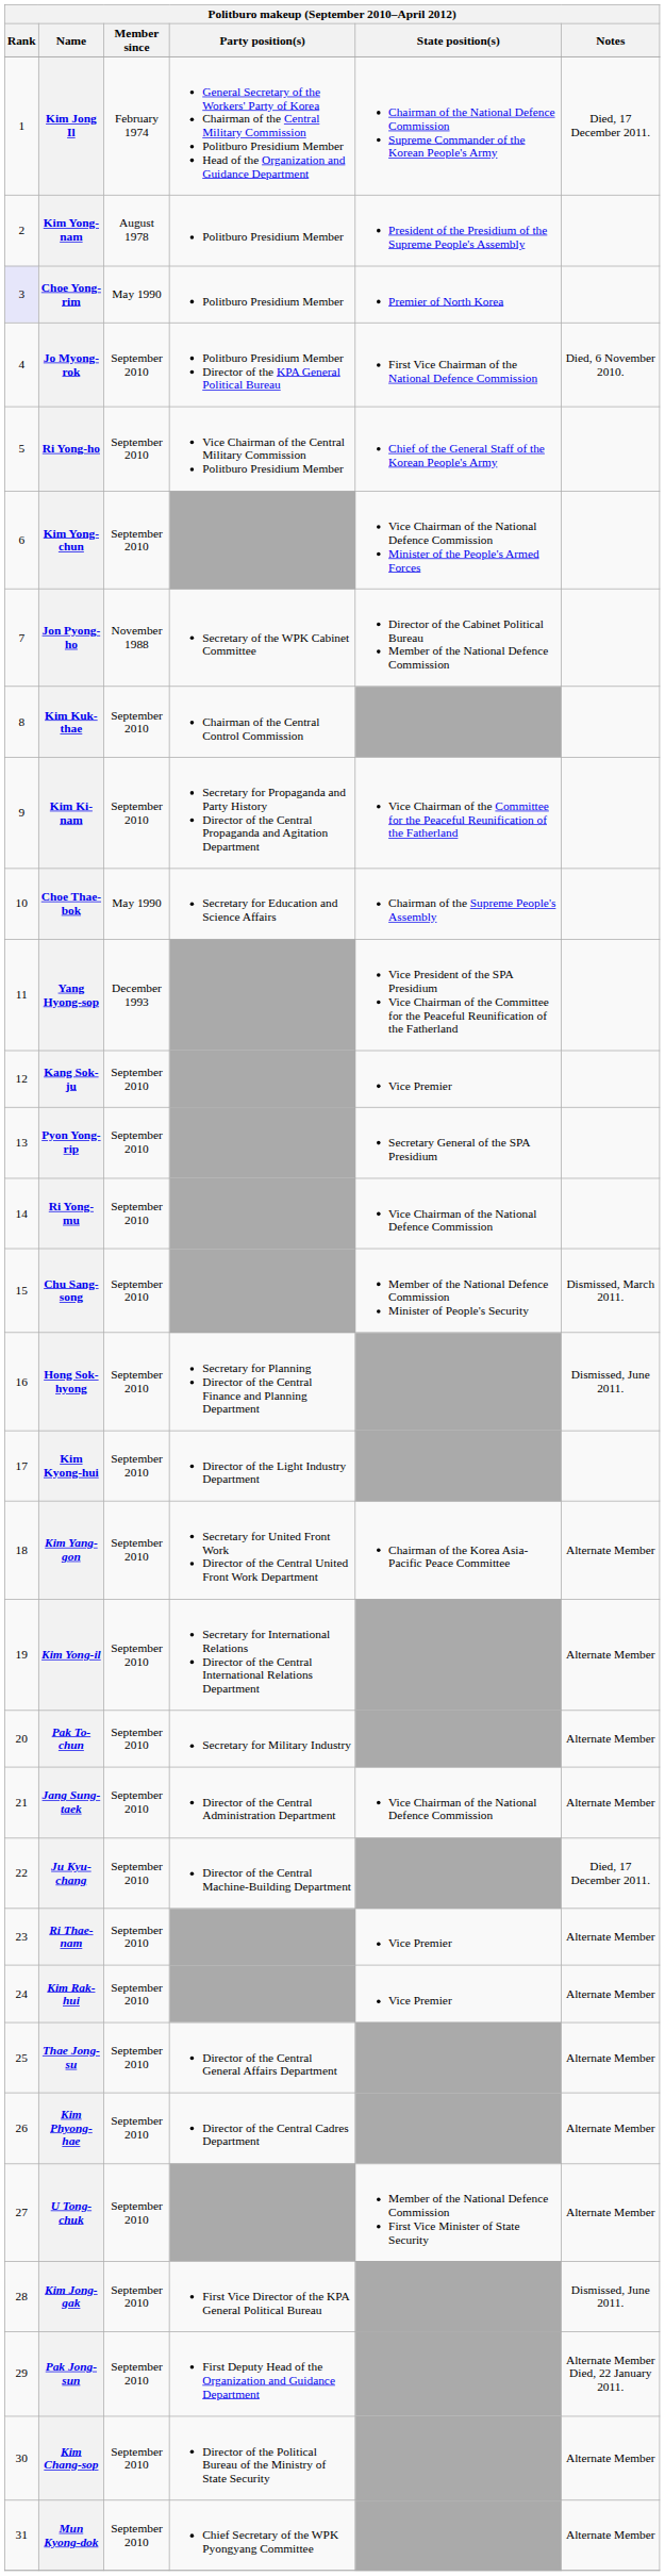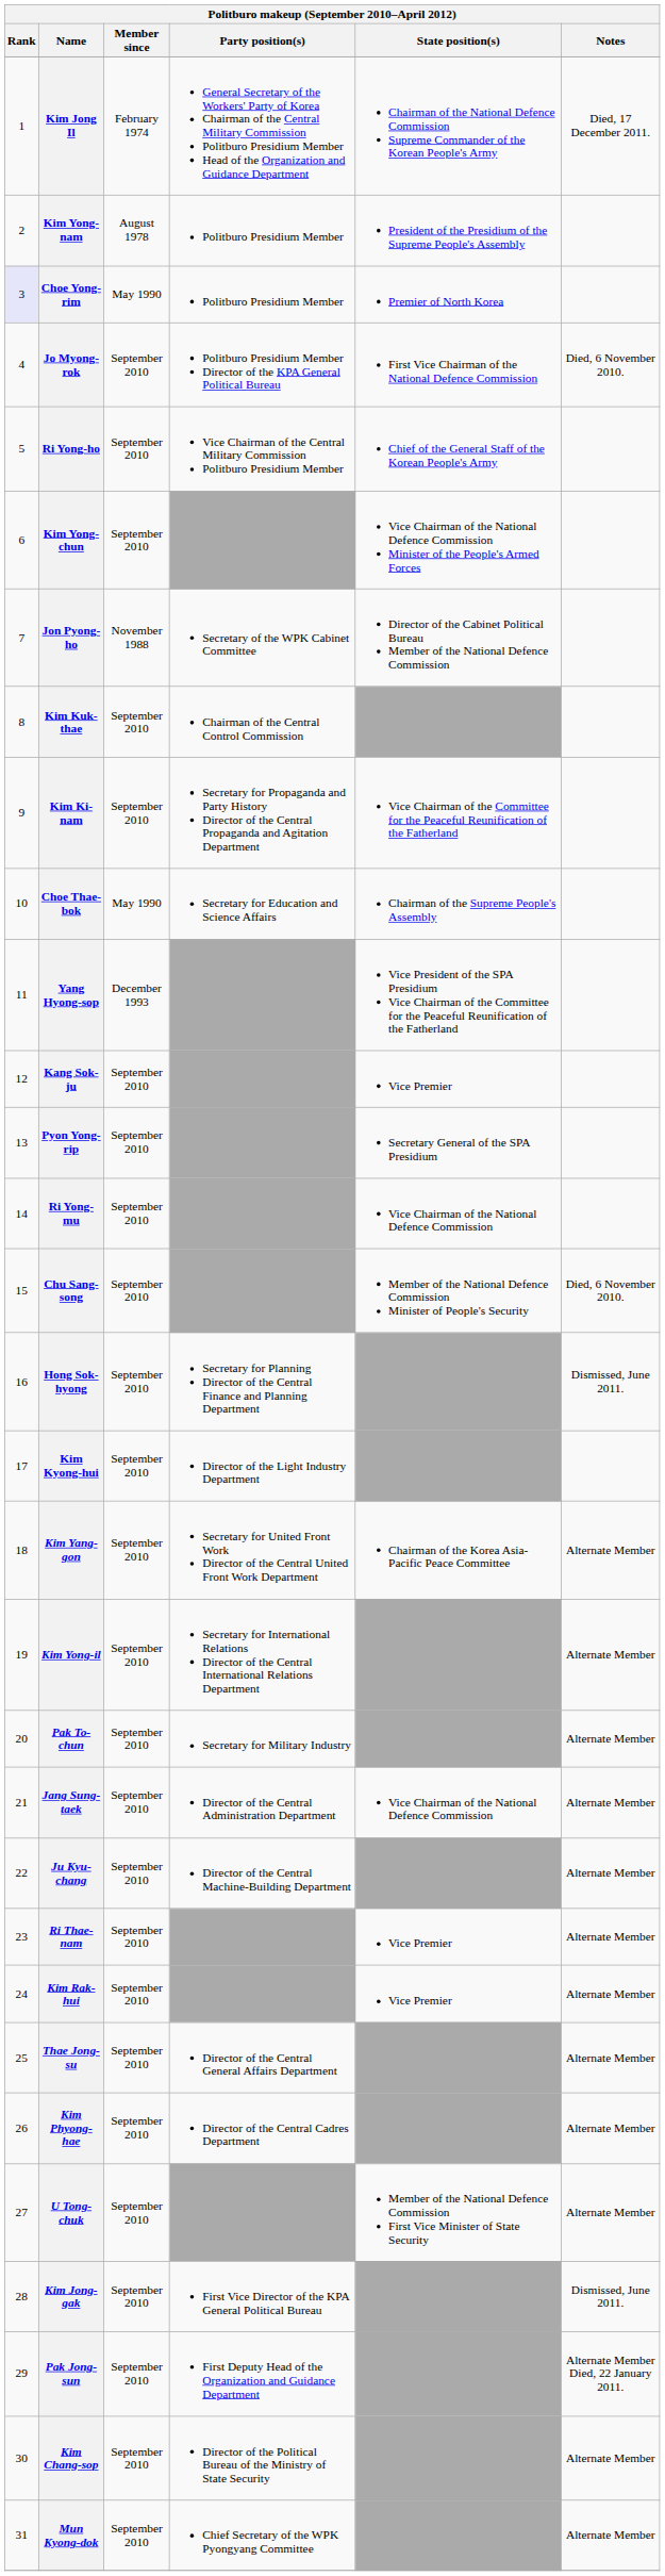 <table class="wikitable plainrowheaders collapsible" style="text-align:center;" border="1">
 <tr>
 <th colspan=6 align="center">Politburo makeup (September 2010–April 2012)</th>
 </tr>
 <tr>
 <th width="1%">Rank</th>
 <th width="10%">Name</th>
 <th width="10%">Member since</th>
 <th>Party position(s)</th>
 <th>State position(s)</th>
 <th width="15%">Notes</th>
 </tr>
 <tr>
 </tr>
 <tr>
 <td align="center">1</td>
 <th scope="row"><a href='#'>Kim Jong Il</a></th>
 <td>February 1974</td>
 <td align="left"><br><ul><li><a href='#'>General Secretary of the Workers' Party of Korea</a></li><li>Chairman of the <a href='#'>Central Military Commission</a></li><li>Politburo Presidium Member</li><li>Head of the <a href='#'>Organization and Guidance Department</a></li></ul></td>
 <td align="left"><br><ul><li><a href='#'>Chairman of the National Defence Commission</a></li><li><a href='#'>Supreme Commander of the Korean People's Army</a></li></ul></td>
 <td>Died, 17 December 2011.</td>
 </tr>
 <tr>
 <td align="center">2</td>
 <th scope="row"><a href='#'>Kim Yong-nam</a></th>
 <td>August 1978</td>
 <td align="left"><br><ul><li>Politburo Presidium Member</li></ul></td>
 <td align="left"><br><ul><li><a href='#'>President of the Presidium of the Supreme People's Assembly</a></li></ul></td>
 <td></td>
 </tr>
 <tr>
 <td align="center" style="background: lavender;">3</td>
 <th scope="row"><a href='#'>Choe Yong-rim</a></th>
 <td>May 1990</td>
 <td align="left"><br><ul><li>Politburo Presidium Member</li></ul></td>
 <td align="left"><br><ul><li><a href='#'>Premier of North Korea</a></li></ul></td>
 <td></td>
 </tr>
 <tr>
 <td align="center">4</td>
 <th scope="row"><a href='#'>Jo Myong-rok</a></th>
 <td>September 2010</td>
 <td align="left"><br><ul><li>Politburo Presidium Member</li><li>Director of the <a href='#'>KPA General Political Bureau</a></li></ul></td>
 <td align="left"><br><ul><li>First Vice Chairman of the <a href='#'>National Defence Commission</a></li></ul></td>
 <td>Died, 6 November 2010.</td>
 </tr>
 <tr>
 <td align="center">5</td>
 <th scope="row"><a href='#'>Ri Yong-ho</a></th>
 <td>September 2010</td>
 <td align="left"><br><ul><li>Vice Chairman of the Central Military Commission</li><li>Politburo Presidium Member</li></ul></td>
 <td align="left"><br><ul><li><a href='#'>Chief of the General Staff of the Korean People's Army</a></li></ul></td>
 <td></td>
 </tr>
 <tr>
 <td align="center">6</td>
 <th scope="row"><a href='#'>Kim Yong-chun</a></th>
 <td>September 2010</td>
 <td align="left" bgcolor=#aaaaaa></td>
 <td align="left"><br><ul><li>Vice Chairman of the National Defence Commission</li><li><a href='#'>Minister of the People's Armed Forces</a></li></ul></td>
 <td></td>
 </tr>
 <tr>
 <td align="center">7</td>
 <th scope="row"><a href='#'>Jon Pyong-ho</a></th>
 <td>November 1988</td>
 <td align="left"><br><ul><li>Secretary of the WPK Cabinet Committee</li></ul></td>
 <td align="left"><br><ul><li>Director of the Cabinet Political Bureau</li><li>Member of the National Defence Commission</li></ul></td>
 <td></td>
 </tr>
 <tr>
 <td align="center">8</td>
 <th scope="row"><a href='#'>Kim Kuk-thae</a></th>
 <td>September 2010</td>
 <td align="left"><br><ul><li>Chairman of the Central Control Commission</li></ul></td>
 <td align="left" bgcolor=#aaaaaa></td>
 <td></td>
 </tr>
 <tr>
 <td align="center">9</td>
 <th scope="row"><a href='#'>Kim Ki-nam</a></th>
 <td>September 2010</td>
 <td align="left"><br><ul><li>Secretary for Propaganda and Party History</li><li>Director of the Central Propaganda and Agitation Department</li></ul></td>
 <td align="left"><br><ul><li>Vice Chairman of the <a href='#'>Committee for the Peaceful Reunification of the Fatherland</a></li></ul></td>
 <td></td>
 </tr>
 <tr>
 <td align="center">10</td>
 <th scope="row"><a href='#'>Choe Thae-bok</a></th>
 <td>May 1990</td>
 <td align="left"><br><ul><li>Secretary for Education and Science Affairs</li></ul></td>
 <td align="left"><br><ul><li>Chairman of the <a href='#'>Supreme People's Assembly</a></li></ul></td>
 <td></td>
 </tr>
 <tr>
 <td align="center">11</td>
 <th scope="row"><a href='#'>Yang Hyong-sop</a></th>
 <td>December 1993</td>
 <td align="left" bgcolor=#aaaaaa></td>
 <td align="left"><br><ul><li>Vice President of the SPA Presidium</li><li>Vice Chairman of the Committee for the Peaceful Reunification of the Fatherland</li></ul></td>
 <td></td>
 </tr>
 <tr>
 <td align="center">12</td>
 <th scope="row"><a href='#'>Kang Sok-ju</a></th>
 <td>September 2010</td>
 <td align="left" bgcolor=#aaaaaa></td>
 <td align="left"><br><ul><li>Vice Premier</li></ul></td>
 <td></td>
 </tr>
 <tr>
 <td align="center">13</td>
 <th scope="row"><a href='#'>Pyon Yong-rip</a></th>
 <td>September 2010</td>
 <td align="left" bgcolor=#aaaaaa></td>
 <td align="left"><br><ul><li>Secretary General of the SPA Presidium</li></ul></td>
 <td></td>
 </tr>
 <tr>
 <td align="center">14</td>
 <th scope="row"><a href='#'>Ri Yong-mu</a></th>
 <td>September 2010</td>
 <td align="left" bgcolor=#aaaaaa></td>
 <td align="left"><br><ul><li>Vice Chairman of the National Defence Commission</li></ul></td>
 <td></td>
 </tr>
 <tr>
 <td align="center">15</td>
 <th scope="row"><a href='#'>Chu Sang-song</a></th>
 <td>September 2010</td>
 <td align="left" bgcolor=#aaaaaa></td>
 <td align="left"><br><ul><li>Member of the National Defence Commission</li><li>Minister of People's Security</li></ul></td>
-<td>Dismissed, March 2011.</td>
+<td>Died, 6 November 2010.</td>
 </tr>
 <tr>
 <td align="center">16</td>
 <th scope="row"><a href='#'>Hong Sok-hyong</a></th>
 <td>September 2010</td>
 <td align="left"><br><ul><li>Secretary for Planning</li><li>Director of the Central Finance and Planning Department</li></ul></td>
 <td align="left" bgcolor=#aaaaaa></td>
 <td>Dismissed, June 2011.</td>
 </tr>
 <tr>
 <td align="center">17</td>
 <th scope="row"><a href='#'>Kim Kyong-hui</a></th>
 <td>September 2010</td>
 <td align="left"><br><ul><li>Director of the Light Industry Department</li></ul></td>
 <td align="left" bgcolor=#aaaaaa></td>
 <td></td>
 </tr>
 <tr>
 <td align="center">18</td>
 <th scope="row"><em><a href='#'>Kim Yang-gon</a></em></th>
 <td>September 2010</td>
 <td align="left"><br><ul><li>Secretary for United Front Work</li><li>Director of the Central United Front Work Department</li></ul></td>
 <td align="left"><br><ul><li>Chairman of the Korea Asia-Pacific Peace Committee</li></ul></td>
 <td>Alternate Member</td>
 </tr>
 <tr>
 <td align="center">19</td>
 <th scope="row"><em><a href='#'>Kim Yong-il</a></em></th>
 <td>September 2010</td>
 <td align="left"><br><ul><li>Secretary for International Relations</li><li>Director of the Central International Relations Department</li></ul></td>
 <td align="left" bgcolor=#aaaaaa></td>
 <td>Alternate Member</td>
 </tr>
 <tr>
 <td align="center">20</td>
 <th scope="row"><em><a href='#'>Pak To-chun</a></em></th>
 <td>September 2010</td>
 <td align="left"><br><ul><li>Secretary for Military Industry</li></ul></td>
 <td align="left" bgcolor=#aaaaaa></td>
 <td>Alternate Member</td>
 </tr>
 <tr>
 <td align="center">21</td>
 <th scope="row"><em><a href='#'>Jang Sung-taek</a></em></th>
 <td>September 2010</td>
 <td align="left"><br><ul><li>Director of the Central Administration Department</li></ul></td>
 <td align="left"><br><ul><li>Vice Chairman of the National Defence Commission</li></ul></td>
 <td>Alternate Member</td>
 </tr>
 <tr>
 <td align="center">22</td>
 <th scope="row"><em><a href='#'>Ju Kyu-chang</a></em></th>
 <td>September 2010</td>
 <td align="left"><br><ul><li>Director of the Central Machine-Building Department</li></ul></td>
 <td align="left" bgcolor=#aaaaaa></td>
-<td>Died, 17 December 2011.</td>
+<td>Alternate Member</td>
 </tr>
 <tr>
 <td align="center">23</td>
 <th scope="row"><em><a href='#'>Ri Thae-nam</a></em></th>
 <td>September 2010</td>
 <td align="left" bgcolor=#aaaaaa></td>
 <td align="left"><br><ul><li>Vice Premier</li></ul></td>
 <td>Alternate Member</td>
 </tr>
 <tr>
 <td align="center">24</td>
 <th scope="row"><em><a href='#'>Kim Rak-hui</a></em></th>
 <td>September 2010</td>
 <td align="left" bgcolor=#aaaaaa></td>
 <td align="left"><br><ul><li>Vice Premier</li></ul></td>
 <td>Alternate Member</td>
 </tr>
 <tr>
 <td align="center">25</td>
 <th scope="row"><em><a href='#'>Thae Jong-su</a></em></th>
 <td>September 2010</td>
 <td align="left"><br><ul><li>Director of the Central General Affairs Department</li></ul></td>
 <td align="left" bgcolor=#aaaaaa></td>
 <td>Alternate Member</td>
 </tr>
 <tr>
 <td align="center">26</td>
 <th scope="row"><em><a href='#'>Kim Phyong-hae</a></em></th>
 <td>September 2010</td>
 <td align="left"><br><ul><li>Director of the Central Cadres Department</li></ul></td>
 <td align="left" bgcolor=#aaaaaa></td>
 <td>Alternate Member</td>
 </tr>
 <tr>
 <td align="center">27</td>
 <th scope="row"><em><a href='#'>U Tong-chuk</a></em></th>
 <td>September 2010</td>
 <td align="left" bgcolor=#aaaaaa></td>
 <td align="left"><br><ul><li>Member of the National Defence Commission</li><li>First Vice Minister of State Security</li></ul></td>
 <td>Alternate Member</td>
 </tr>
 <tr>
 <td align="center">28</td>
 <th scope="row"><em><a href='#'>Kim Jong-gak</a></em></th>
 <td>September 2010</td>
 <td align="left"><br><ul><li>First Vice Director of the KPA General Political Bureau</li></ul></td>
 <td align="left" bgcolor=#aaaaaa></td>
 <td>Dismissed, June 2011.</td>
 </tr>
 <tr>
 <td align="center">29</td>
 <th scope="row"><em><a href='#'>Pak Jong-sun</a></em></th>
 <td>September 2010</td>
 <td align="left"><br><ul><li>First Deputy Head of the <a href='#'>Organization and Guidance Department</a></li></ul></td>
 <td align="left" bgcolor=#aaaaaa></td>
 <td>Alternate Member<br>Died, 22 January 2011.</td>
 </tr>
 <tr>
 <td align="center">30</td>
 <th scope="row"><em><a href='#'>Kim Chang-sop</a></em></th>
 <td>September 2010</td>
 <td align="left"><br><ul><li>Director of the Political Bureau of the Ministry of State Security</li></ul></td>
 <td align="left" bgcolor=#aaaaaa></td>
 <td>Alternate Member</td>
 </tr>
 <tr>
 <td align="center">31</td>
 <th scope="row"><em><a href='#'>Mun Kyong-dok</a></em></th>
 <td>September 2010</td>
 <td align="left"><br><ul><li>Chief Secretary of the WPK Pyongyang Committee</li></ul></td>
 <td align="left" bgcolor=#aaaaaa></td>
 <td>Alternate Member</td>
 </tr>
 <tr>
 </tr>
 </table>
